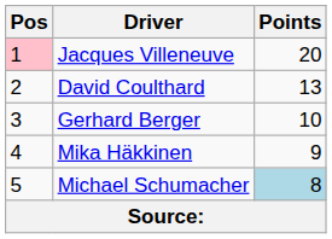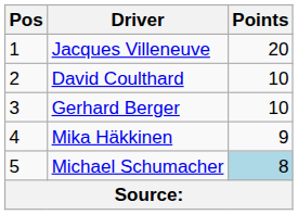 <table class="wikitable" style="font-size: 95%;">
 <tr>
 <th>Pos</th>
 <th>Driver</th>
 <th>Points</th>
 </tr>
 <tr>
-<td style="background: pink;">1</td>
+<td>1</td>
 <td> <a href='#'>Jacques Villeneuve</a></td>
 <td align="right">20</td>
 </tr>
 <tr>
 <td>2</td>
 <td> <a href='#'>David Coulthard</a></td>
-<td align="right">13</td>
+<td align="right">10</td>
 </tr>
 <tr>
 <td>3</td>
 <td> <a href='#'>Gerhard Berger</a></td>
 <td align="right">10</td>
 </tr>
 <tr>
 <td>4</td>
 <td> <a href='#'>Mika Häkkinen</a></td>
 <td align="right">9</td>
 </tr>
 <tr>
 <td>5</td>
 <td> <a href='#'>Michael Schumacher</a></td>
 <td align="right" style="background: lightblue;">8</td>
 </tr>
 <tr>
 <th colspan=3>Source:</th>
 </tr>
 </table>
